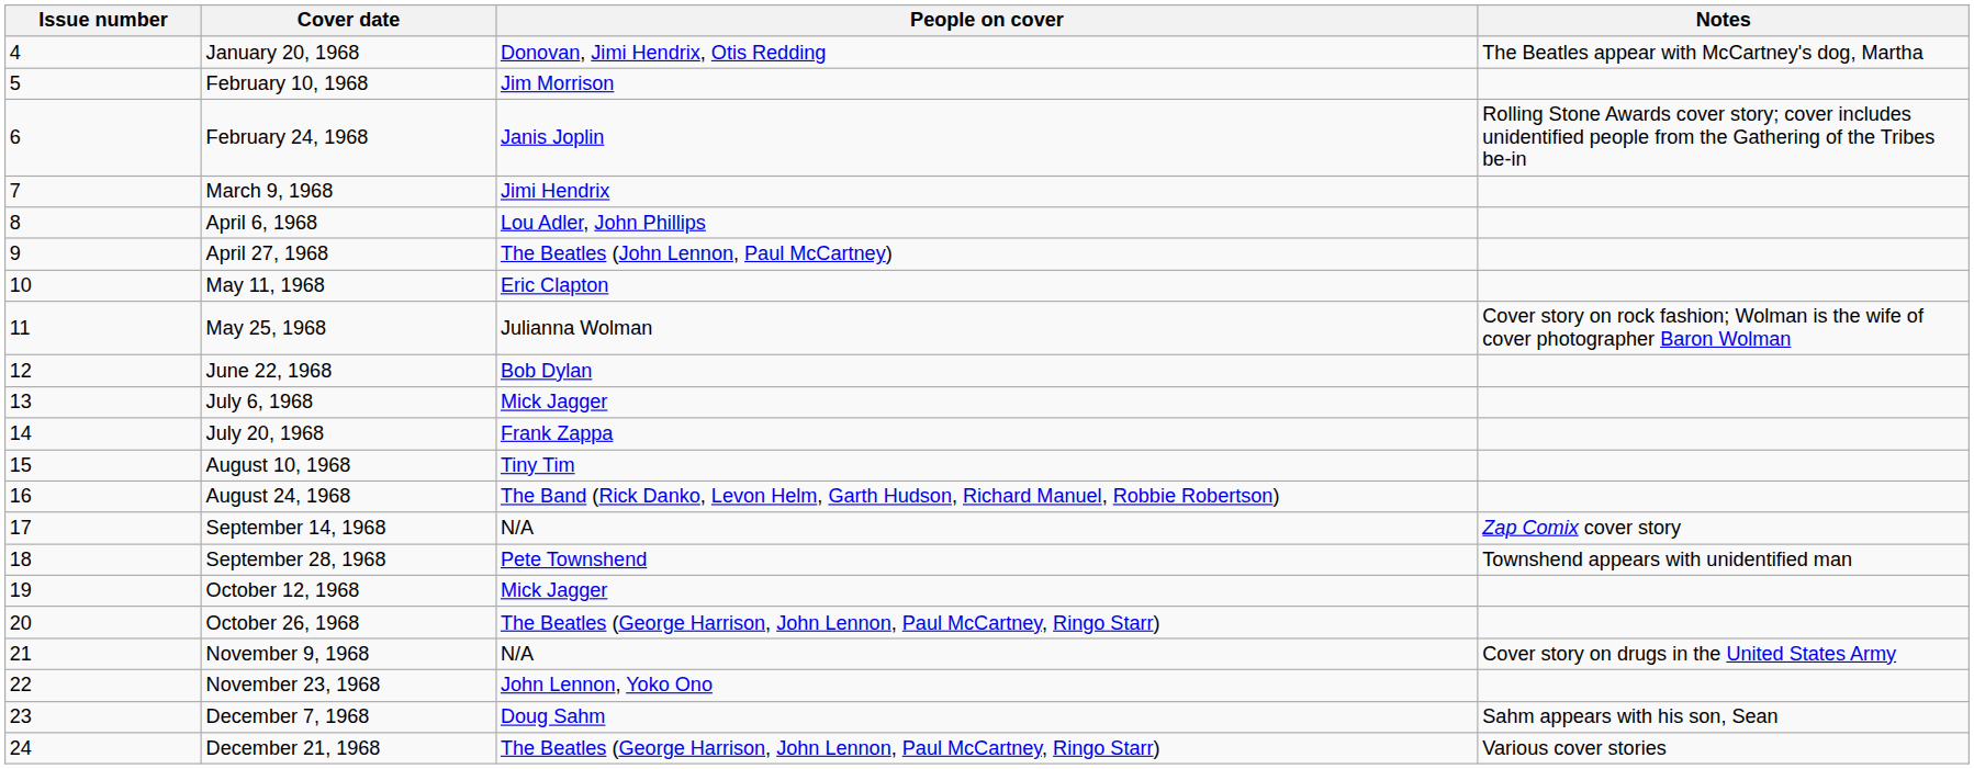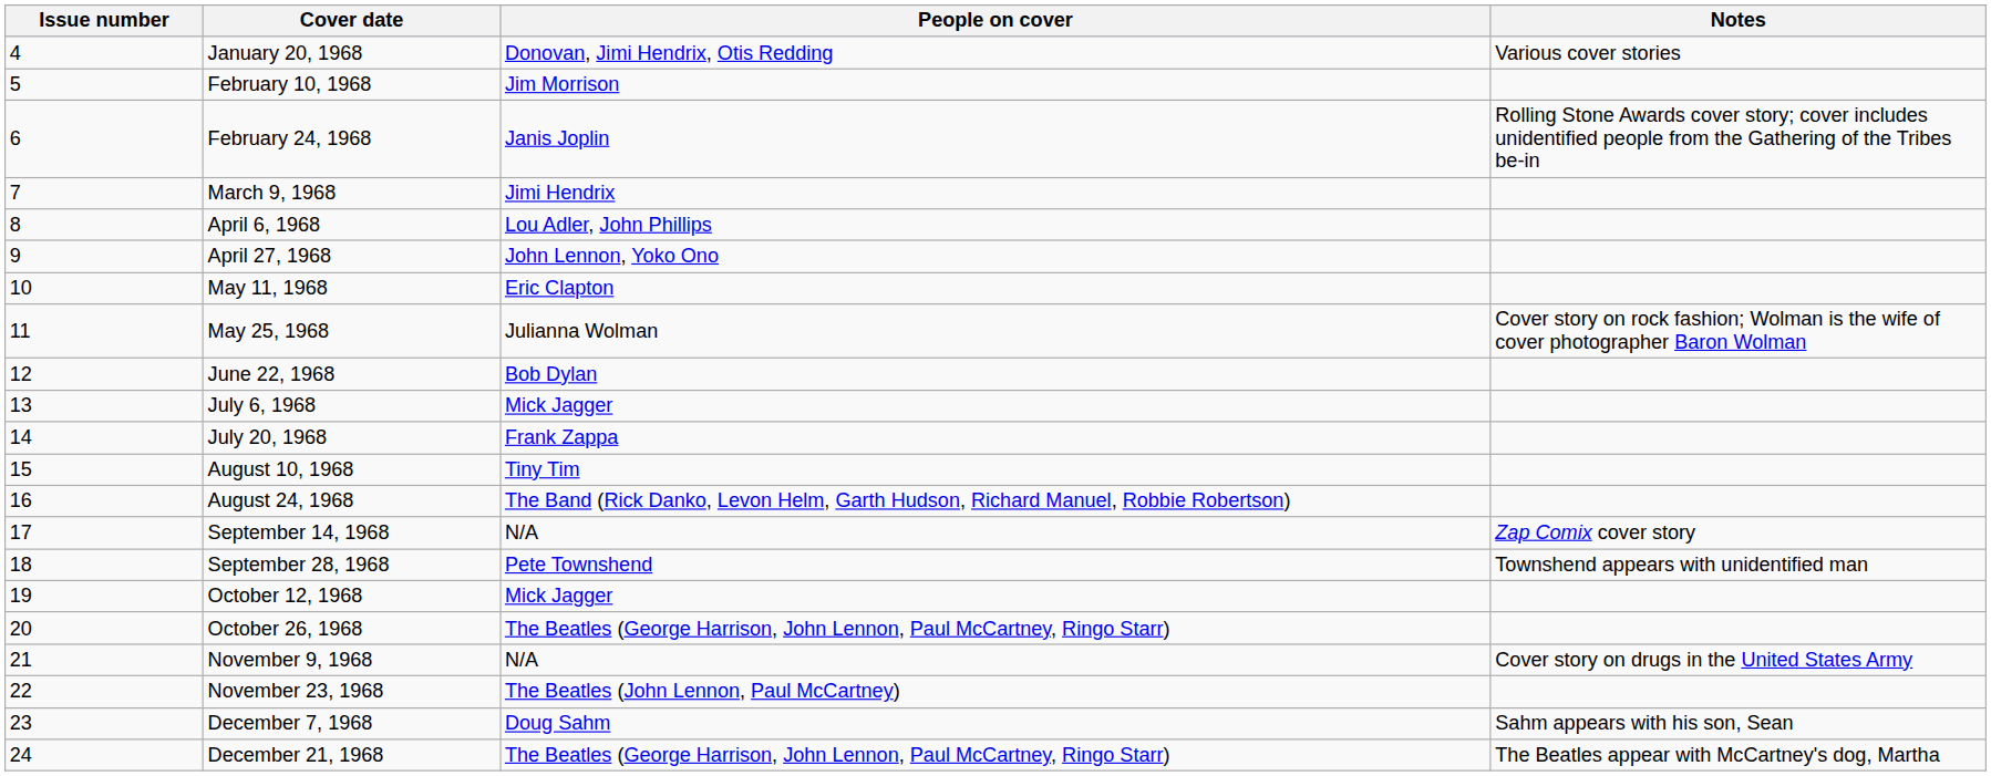 <table class="wikitable sortable" style="margin:auto;width:100%;">
 <tr style="background:#ccf;">
 <th style="width:10%;">Issue number</th>
 <th style="width:15%;">Cover date</th>
 <th style="width:50%;">People on cover</th>
 <th style="width:25%;">Notes</th>
 </tr>
 <tr>
 <td>4</td>
 <td>January 20, 1968</td>
 <td><a href='#'>Donovan</a>, <a href='#'>Jimi Hendrix</a>, <a href='#'>Otis Redding</a></td>
-<td>The Beatles appear with McCartney's dog, Martha</td>
+<td>Various cover stories</td>
 </tr>
 <tr>
 <td>5</td>
 <td>February 10, 1968</td>
 <td><a href='#'>Jim Morrison</a></td>
 <td></td>
 </tr>
 <tr>
 <td>6</td>
 <td>February 24, 1968</td>
 <td><a href='#'>Janis Joplin</a></td>
 <td>Rolling Stone Awards cover story; cover includes unidentified people from the Gathering of the Tribes be-in</td>
 </tr>
 <tr>
 <td>7</td>
 <td>March 9, 1968</td>
 <td><a href='#'>Jimi Hendrix</a></td>
 <td></td>
 </tr>
 <tr>
 <td>8</td>
 <td>April 6, 1968</td>
 <td><a href='#'>Lou Adler</a>, <a href='#'>John Phillips</a></td>
 <td></td>
 </tr>
 <tr>
 <td>9</td>
 <td>April 27, 1968</td>
-<td><a href='#'>The Beatles</a> (<a href='#'>John Lennon</a>, <a href='#'>Paul McCartney</a>)</td>
+<td><a href='#'>John Lennon</a>, <a href='#'>Yoko Ono</a></td>
 <td></td>
 </tr>
 <tr>
 <td>10</td>
 <td>May 11, 1968</td>
 <td><a href='#'>Eric Clapton</a></td>
 <td></td>
 </tr>
 <tr>
 <td>11</td>
 <td>May 25, 1968</td>
 <td>Julianna Wolman</td>
 <td>Cover story on rock fashion; Wolman is the wife of cover photographer <a href='#'>Baron Wolman</a></td>
 </tr>
 <tr>
 <td>12</td>
 <td>June 22, 1968</td>
 <td><a href='#'>Bob Dylan</a></td>
 <td></td>
 </tr>
 <tr>
 <td>13</td>
 <td>July 6, 1968</td>
 <td><a href='#'>Mick Jagger</a></td>
 <td></td>
 </tr>
 <tr>
 <td>14</td>
 <td>July 20, 1968</td>
 <td><a href='#'>Frank Zappa</a></td>
 <td></td>
 </tr>
 <tr>
 <td>15</td>
 <td>August 10, 1968</td>
 <td><a href='#'>Tiny Tim</a></td>
 <td></td>
 </tr>
 <tr>
 <td>16</td>
 <td>August 24, 1968</td>
 <td><a href='#'>The Band</a> (<a href='#'>Rick Danko</a>, <a href='#'>Levon Helm</a>, <a href='#'>Garth Hudson</a>, <a href='#'>Richard Manuel</a>, <a href='#'>Robbie Robertson</a>)</td>
 <td></td>
 </tr>
 <tr>
 <td>17</td>
 <td>September 14, 1968</td>
 <td>N/A</td>
 <td><em><a href='#'>Zap Comix</a></em> cover story</td>
 </tr>
 <tr>
 <td>18</td>
 <td>September 28, 1968</td>
 <td><a href='#'>Pete Townshend</a></td>
 <td>Townshend appears with unidentified man</td>
 </tr>
 <tr>
 <td>19</td>
 <td>October 12, 1968</td>
 <td><a href='#'>Mick Jagger</a></td>
 <td></td>
 </tr>
 <tr>
 <td>20</td>
 <td>October 26, 1968</td>
 <td><a href='#'>The Beatles</a> (<a href='#'>George Harrison</a>, <a href='#'>John Lennon</a>, <a href='#'>Paul McCartney</a>, <a href='#'>Ringo Starr</a>)</td>
 <td></td>
 </tr>
 <tr>
 <td>21</td>
 <td>November 9, 1968</td>
 <td>N/A</td>
 <td>Cover story on drugs in the <a href='#'>United States Army</a></td>
 </tr>
 <tr>
 <td>22</td>
 <td>November 23, 1968</td>
-<td><a href='#'>John Lennon</a>, <a href='#'>Yoko Ono</a></td>
+<td><a href='#'>The Beatles</a> (<a href='#'>John Lennon</a>, <a href='#'>Paul McCartney</a>)</td>
 <td></td>
 </tr>
 <tr>
 <td>23</td>
 <td>December 7, 1968</td>
 <td><a href='#'>Doug Sahm</a></td>
 <td>Sahm appears with his son, Sean</td>
 </tr>
 <tr>
 <td>24</td>
 <td>December 21, 1968</td>
 <td><a href='#'>The Beatles</a> (<a href='#'>George Harrison</a>, <a href='#'>John Lennon</a>, <a href='#'>Paul McCartney</a>, <a href='#'>Ringo Starr</a>)</td>
-<td>Various cover stories</td>
+<td>The Beatles appear with McCartney's dog, Martha</td>
 </tr>
 </table>
